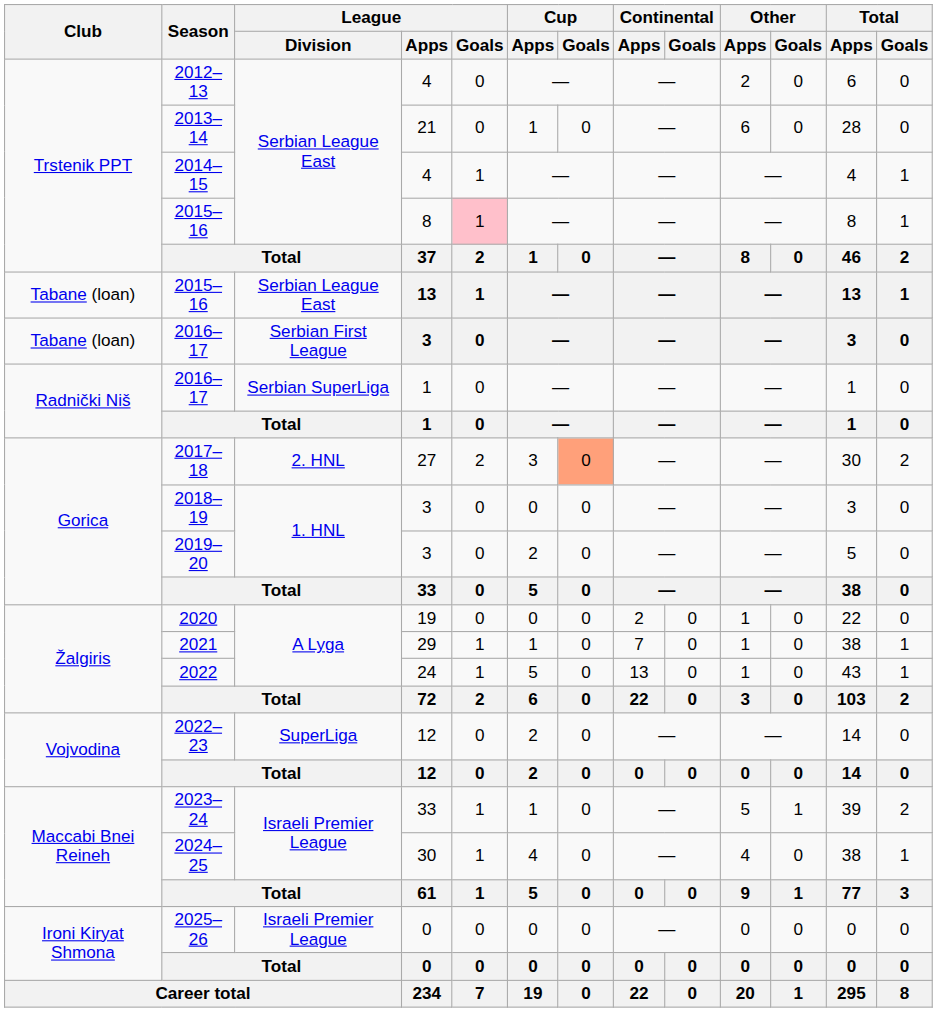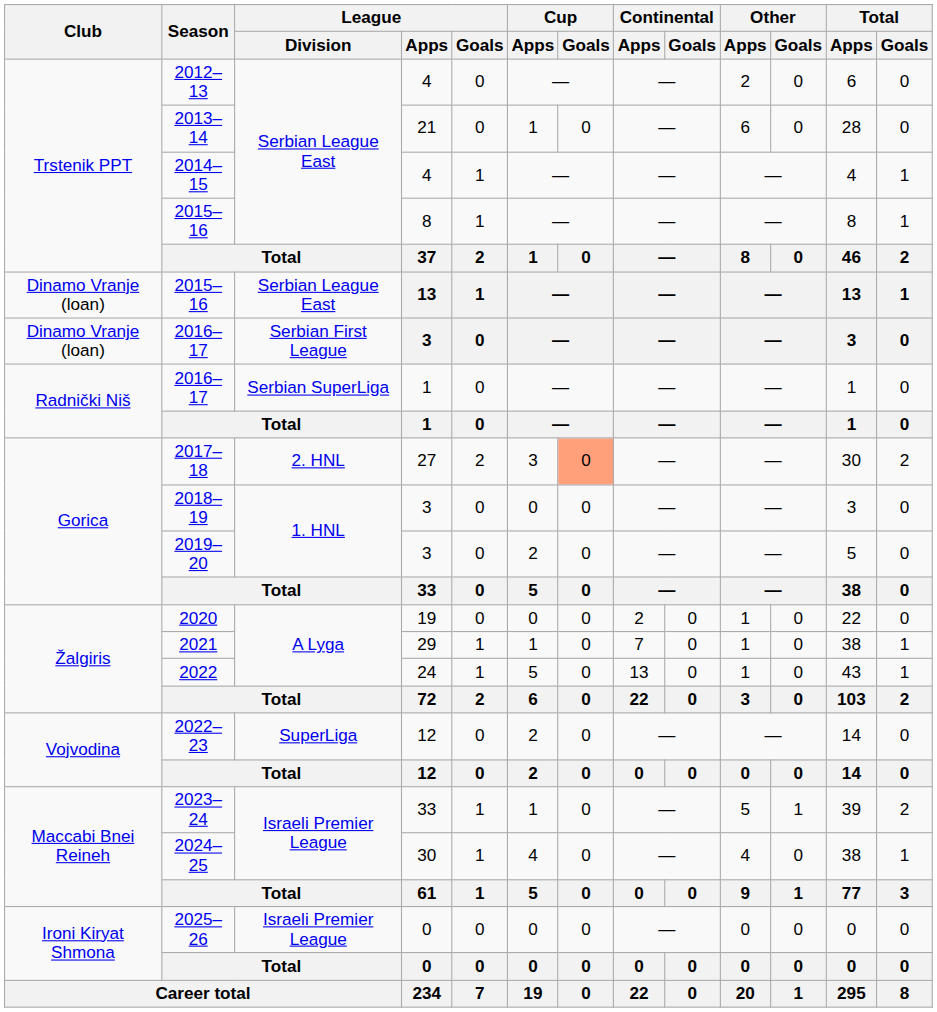 <table class="wikitable" style="text-align:center">
 <tr>
 <th rowspan="2">Club</th>
 <th rowspan="2">Season</th>
 <th colspan="3">League</th>
 <th colspan="2">Cup</th>
 <th colspan="2">Continental</th>
 <th colspan="2">Other</th>
 <th colspan="2">Total</th>
 </tr>
 <tr>
 <th>Division</th>
 <th>Apps</th>
 <th>Goals</th>
 <th>Apps</th>
 <th>Goals</th>
 <th>Apps</th>
 <th>Goals</th>
 <th>Apps</th>
 <th>Goals</th>
 <th>Apps</th>
 <th>Goals</th>
 </tr>
 <tr>
 <td rowspan="5"><a href='#'>Trstenik PPT</a></td>
 <td><a href='#'>2012–13</a></td>
 <td rowspan=4><a href='#'>Serbian League East</a></td>
 <td>4</td>
 <td>0</td>
 <td colspan="2">—</td>
 <td colspan="2">—</td>
 <td>2</td>
 <td>0</td>
 <td>6</td>
 <td>0</td>
 </tr>
 <tr>
 <td><a href='#'>2013–14</a></td>
 <td>21</td>
 <td>0</td>
 <td>1</td>
 <td>0</td>
 <td colspan="2">—</td>
 <td>6</td>
 <td>0</td>
 <td>28</td>
 <td>0</td>
 </tr>
 <tr>
 <td><a href='#'>2014–15</a></td>
 <td>4</td>
 <td>1</td>
 <td colspan="2">—</td>
 <td colspan="2">—</td>
 <td colspan="2">—</td>
 <td>4</td>
 <td>1</td>
 </tr>
 <tr>
 <td><a href='#'>2015–16</a></td>
 <td>8</td>
-<td style="background: pink;">1</td>
+<td>1</td>
 <td colspan="2">—</td>
 <td colspan="2">—</td>
 <td colspan="2">—</td>
 <td>8</td>
 <td>1</td>
 </tr>
 <tr>
 <th colspan="2">Total</th>
 <th>37</th>
 <th>2</th>
 <th>1</th>
 <th>0</th>
 <th colspan="2">—</th>
 <th>8</th>
 <th>0</th>
 <th>46</th>
 <th>2</th>
 </tr>
 <tr>
-<td><a href='#'>Tabane</a> (loan)</td>
+<td><a href='#'>Dinamo Vranje</a> (loan)</td>
 <td><a href='#'>2015–16</a></td>
 <td><a href='#'>Serbian League East</a></td>
 <th>13</th>
 <th>1</th>
 <th colspan="2">—</th>
 <th colspan="2">—</th>
 <th colspan="2">—</th>
 <th>13</th>
 <th>1</th>
 </tr>
 <tr>
-<td><a href='#'>Tabane</a> (loan)</td>
+<td><a href='#'>Dinamo Vranje</a> (loan)</td>
 <td><a href='#'>2016–17</a></td>
 <td><a href='#'>Serbian First League</a></td>
 <th>3</th>
 <th>0</th>
 <th colspan="2">—</th>
 <th colspan="2">—</th>
 <th colspan="2">—</th>
 <th>3</th>
 <th>0</th>
 </tr>
 <tr>
 <td rowspan="2"><a href='#'>Radnički Niš</a></td>
 <td><a href='#'>2016–17</a></td>
 <td><a href='#'>Serbian SuperLiga</a></td>
 <td>1</td>
 <td>0</td>
 <td colspan="2">—</td>
 <td colspan="2">—</td>
 <td colspan="2">—</td>
 <td>1</td>
 <td>0</td>
 </tr>
 <tr>
 <th colspan="2">Total</th>
 <th>1</th>
 <th>0</th>
 <th colspan="2">—</th>
 <th colspan="2">—</th>
 <th colspan="2">—</th>
 <th>1</th>
 <th>0</th>
 </tr>
 <tr>
 <td rowspan="4"><a href='#'>Gorica</a></td>
 <td><a href='#'>2017–18</a></td>
 <td><a href='#'>2. HNL</a></td>
 <td>27</td>
 <td>2</td>
 <td>3</td>
 <td style="background: lightsalmon;">0</td>
 <td colspan="2">—</td>
 <td colspan="2">—</td>
 <td>30</td>
 <td>2</td>
 </tr>
 <tr>
 <td><a href='#'>2018–19</a></td>
 <td rowspan="2"><a href='#'>1. HNL</a></td>
 <td>3</td>
 <td>0</td>
 <td>0</td>
 <td>0</td>
 <td colspan="2">—</td>
 <td colspan="2">—</td>
 <td>3</td>
 <td>0</td>
 </tr>
 <tr>
 <td><a href='#'>2019–20</a></td>
 <td>3</td>
 <td>0</td>
 <td>2</td>
 <td>0</td>
 <td colspan="2">—</td>
 <td colspan="2">—</td>
 <td>5</td>
 <td>0</td>
 </tr>
 <tr>
 <th colspan="2">Total</th>
 <th>33</th>
 <th>0</th>
 <th>5</th>
 <th>0</th>
 <th colspan="2">—</th>
 <th colspan="2">—</th>
 <th>38</th>
 <th>0</th>
 </tr>
 <tr>
 <td rowspan="4"><a href='#'>Žalgiris</a></td>
 <td><a href='#'>2020</a></td>
 <td rowspan="3"><a href='#'>A Lyga</a></td>
 <td>19</td>
 <td>0</td>
 <td>0</td>
 <td>0</td>
 <td>2</td>
 <td>0</td>
 <td>1</td>
 <td>0</td>
 <td>22</td>
 <td>0</td>
 </tr>
 <tr>
 <td><a href='#'>2021</a></td>
 <td>29</td>
 <td>1</td>
 <td>1</td>
 <td>0</td>
 <td>7</td>
 <td>0</td>
 <td>1</td>
 <td>0</td>
 <td>38</td>
 <td>1</td>
 </tr>
 <tr>
 <td><a href='#'>2022</a></td>
 <td>24</td>
 <td>1</td>
 <td>5</td>
 <td>0</td>
 <td>13</td>
 <td>0</td>
 <td>1</td>
 <td>0</td>
 <td>43</td>
 <td>1</td>
 </tr>
 <tr>
 <th colspan="2">Total</th>
 <th>72</th>
 <th>2</th>
 <th>6</th>
 <th>0</th>
 <th>22</th>
 <th>0</th>
 <th>3</th>
 <th>0</th>
 <th>103</th>
 <th>2</th>
 </tr>
 <tr>
 <td rowspan="2"><a href='#'>Vojvodina</a></td>
 <td><a href='#'>2022–23</a></td>
 <td><a href='#'>SuperLiga</a></td>
 <td>12</td>
 <td>0</td>
 <td>2</td>
 <td>0</td>
 <td colspan="2">—</td>
 <td colspan="2">—</td>
 <td>14</td>
 <td>0</td>
 </tr>
 <tr>
 <th colspan="2">Total</th>
 <th>12</th>
 <th>0</th>
 <th>2</th>
 <th>0</th>
 <th>0</th>
 <th>0</th>
 <th>0</th>
 <th>0</th>
 <th>14</th>
 <th>0</th>
 </tr>
 <tr>
 <td rowspan="3"><a href='#'>Maccabi Bnei Reineh</a></td>
 <td><a href='#'>2023–24</a></td>
 <td rowspan="2"><a href='#'>Israeli Premier League</a></td>
 <td>33</td>
 <td>1</td>
 <td>1</td>
 <td>0</td>
 <td colspan="2">—</td>
 <td>5</td>
 <td>1</td>
 <td>39</td>
 <td>2</td>
 </tr>
 <tr>
 <td><a href='#'>2024–25</a></td>
 <td>30</td>
 <td>1</td>
 <td>4</td>
 <td>0</td>
 <td colspan="2">—</td>
 <td>4</td>
 <td>0</td>
 <td>38</td>
 <td>1</td>
 </tr>
 <tr>
 <th colspan="2">Total</th>
 <th>61</th>
 <th>1</th>
 <th>5</th>
 <th>0</th>
 <th>0</th>
 <th>0</th>
 <th>9</th>
 <th>1</th>
 <th>77</th>
 <th>3</th>
 </tr>
 <tr>
 <td rowspan="2"><a href='#'>Ironi Kiryat Shmona</a></td>
 <td><a href='#'>2025–26</a></td>
 <td rowspan="1"><a href='#'>Israeli Premier League</a></td>
 <td>0</td>
 <td>0</td>
 <td>0</td>
 <td>0</td>
 <td colspan="2">—</td>
 <td>0</td>
 <td>0</td>
 <td>0</td>
 <td>0</td>
 </tr>
 <tr>
 <th colspan="2">Total</th>
 <th>0</th>
 <th>0</th>
 <th>0</th>
 <th>0</th>
 <th>0</th>
 <th>0</th>
 <th>0</th>
 <th>0</th>
 <th>0</th>
 <th>0</th>
 </tr>
 <tr>
 <th colspan="3">Career total</th>
 <th>234</th>
 <th>7</th>
 <th>19</th>
 <th>0</th>
 <th>22</th>
 <th>0</th>
 <th>20</th>
 <th>1</th>
 <th>295</th>
 <th>8</th>
 </tr>
 </table>
